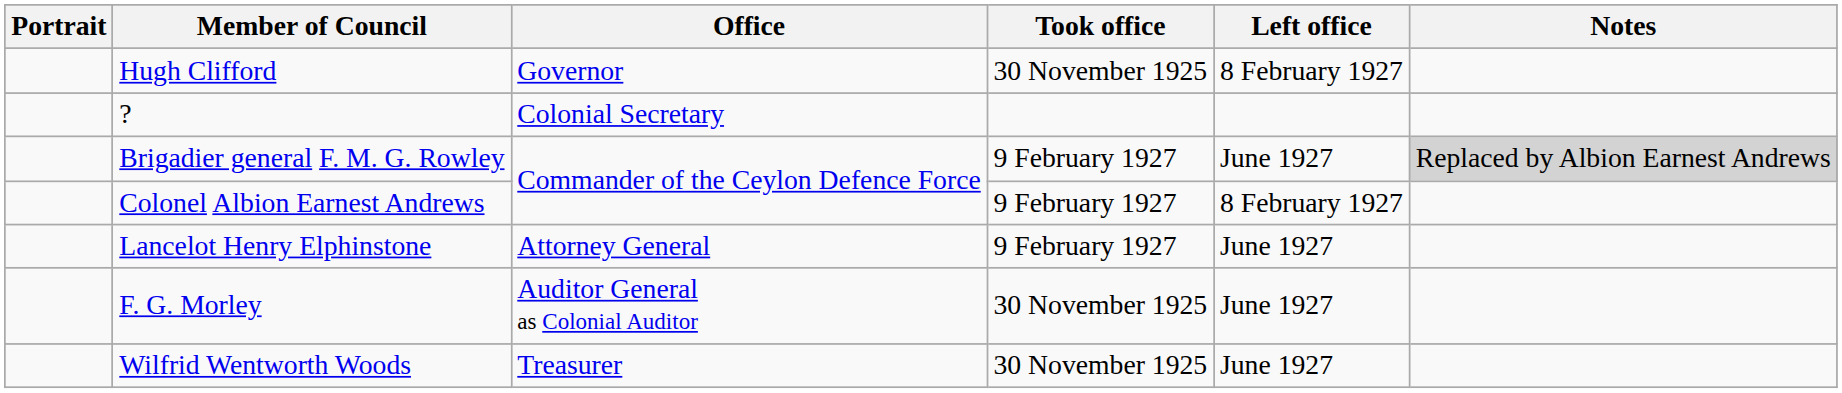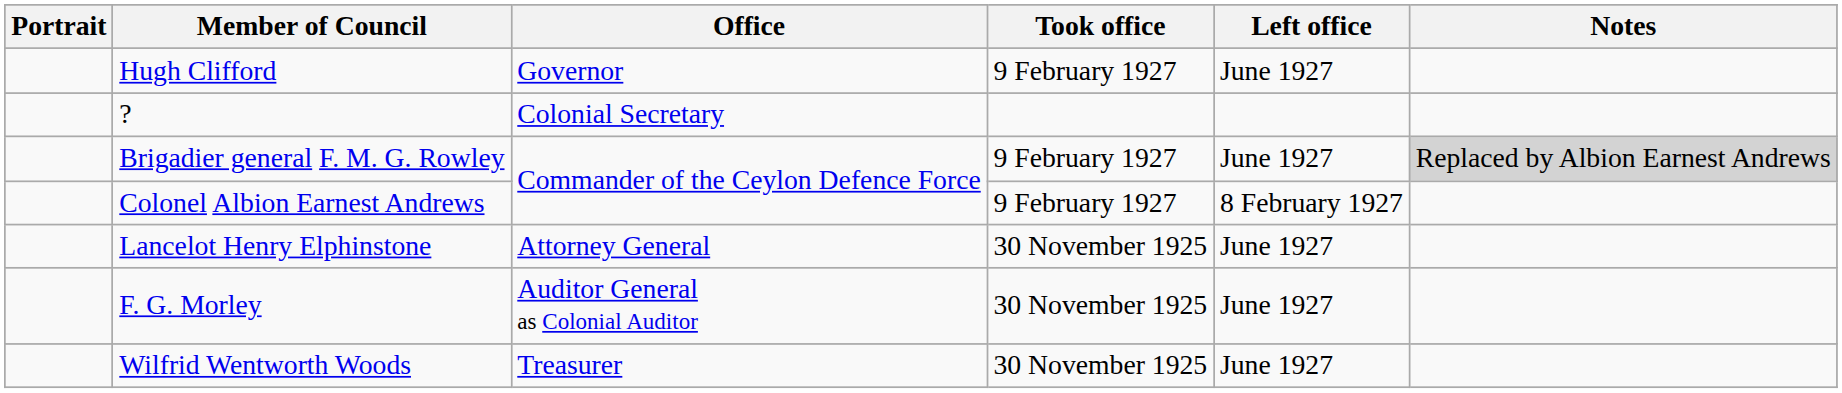 <table class="wikitable sortable" text-align:center">
 <tr>
 <th>Portrait</th>
 <th>Member of Council</th>
 <th>Office</th>
 <th>Took office</th>
 <th>Left office</th>
 <th>Notes</th>
 </tr>
 <tr>
 <td></td>
 <td><a href='#'>Hugh Clifford</a></td>
 <td><a href='#'>Governor</a></td>
-<td>30 November 1925</td>
-<td>8 February 1927</td>
+<td>9 February 1927</td>
+<td>June 1927</td>
 <td></td>
 </tr>
 <tr>
 <td></td>
 <td>?</td>
 <td><a href='#'>Colonial Secretary</a></td>
 <td></td>
 <td></td>
 <td></td>
 </tr>
 <tr>
 <td></td>
 <td><a href='#'>Brigadier general</a> <a href='#'>F. M. G. Rowley</a></td>
 <td rowspan=2><a href='#'>Commander of the Ceylon Defence Force</a></td>
 <td>9 February 1927</td>
 <td>June 1927</td>
 <td style="background: lightgrey;">Replaced by Albion Earnest Andrews</td>
 </tr>
 <tr>
 <td></td>
 <td><a href='#'>Colonel</a> <a href='#'>Albion Earnest Andrews</a></td>
 <td>9 February 1927</td>
 <td>8 February 1927</td>
 <td></td>
 </tr>
 <tr>
 <td></td>
 <td><a href='#'>Lancelot Henry Elphinstone</a></td>
 <td><a href='#'>Attorney General</a></td>
-<td>9 February 1927</td>
+<td>30 November 1925</td>
 <td>June 1927</td>
 <td></td>
 </tr>
 <tr>
 <td></td>
 <td><a href='#'>F. G. Morley</a></td>
 <td><a href='#'>Auditor General</a><br><small>as <a href='#'>Colonial Auditor</a></small></td>
 <td>30 November 1925</td>
 <td>June 1927</td>
 <td></td>
 </tr>
 <tr>
 <td></td>
 <td><a href='#'>Wilfrid Wentworth Woods</a></td>
 <td><a href='#'>Treasurer</a></td>
 <td>30 November 1925</td>
 <td>June 1927</td>
 <td></td>
 </tr>
 </table>
